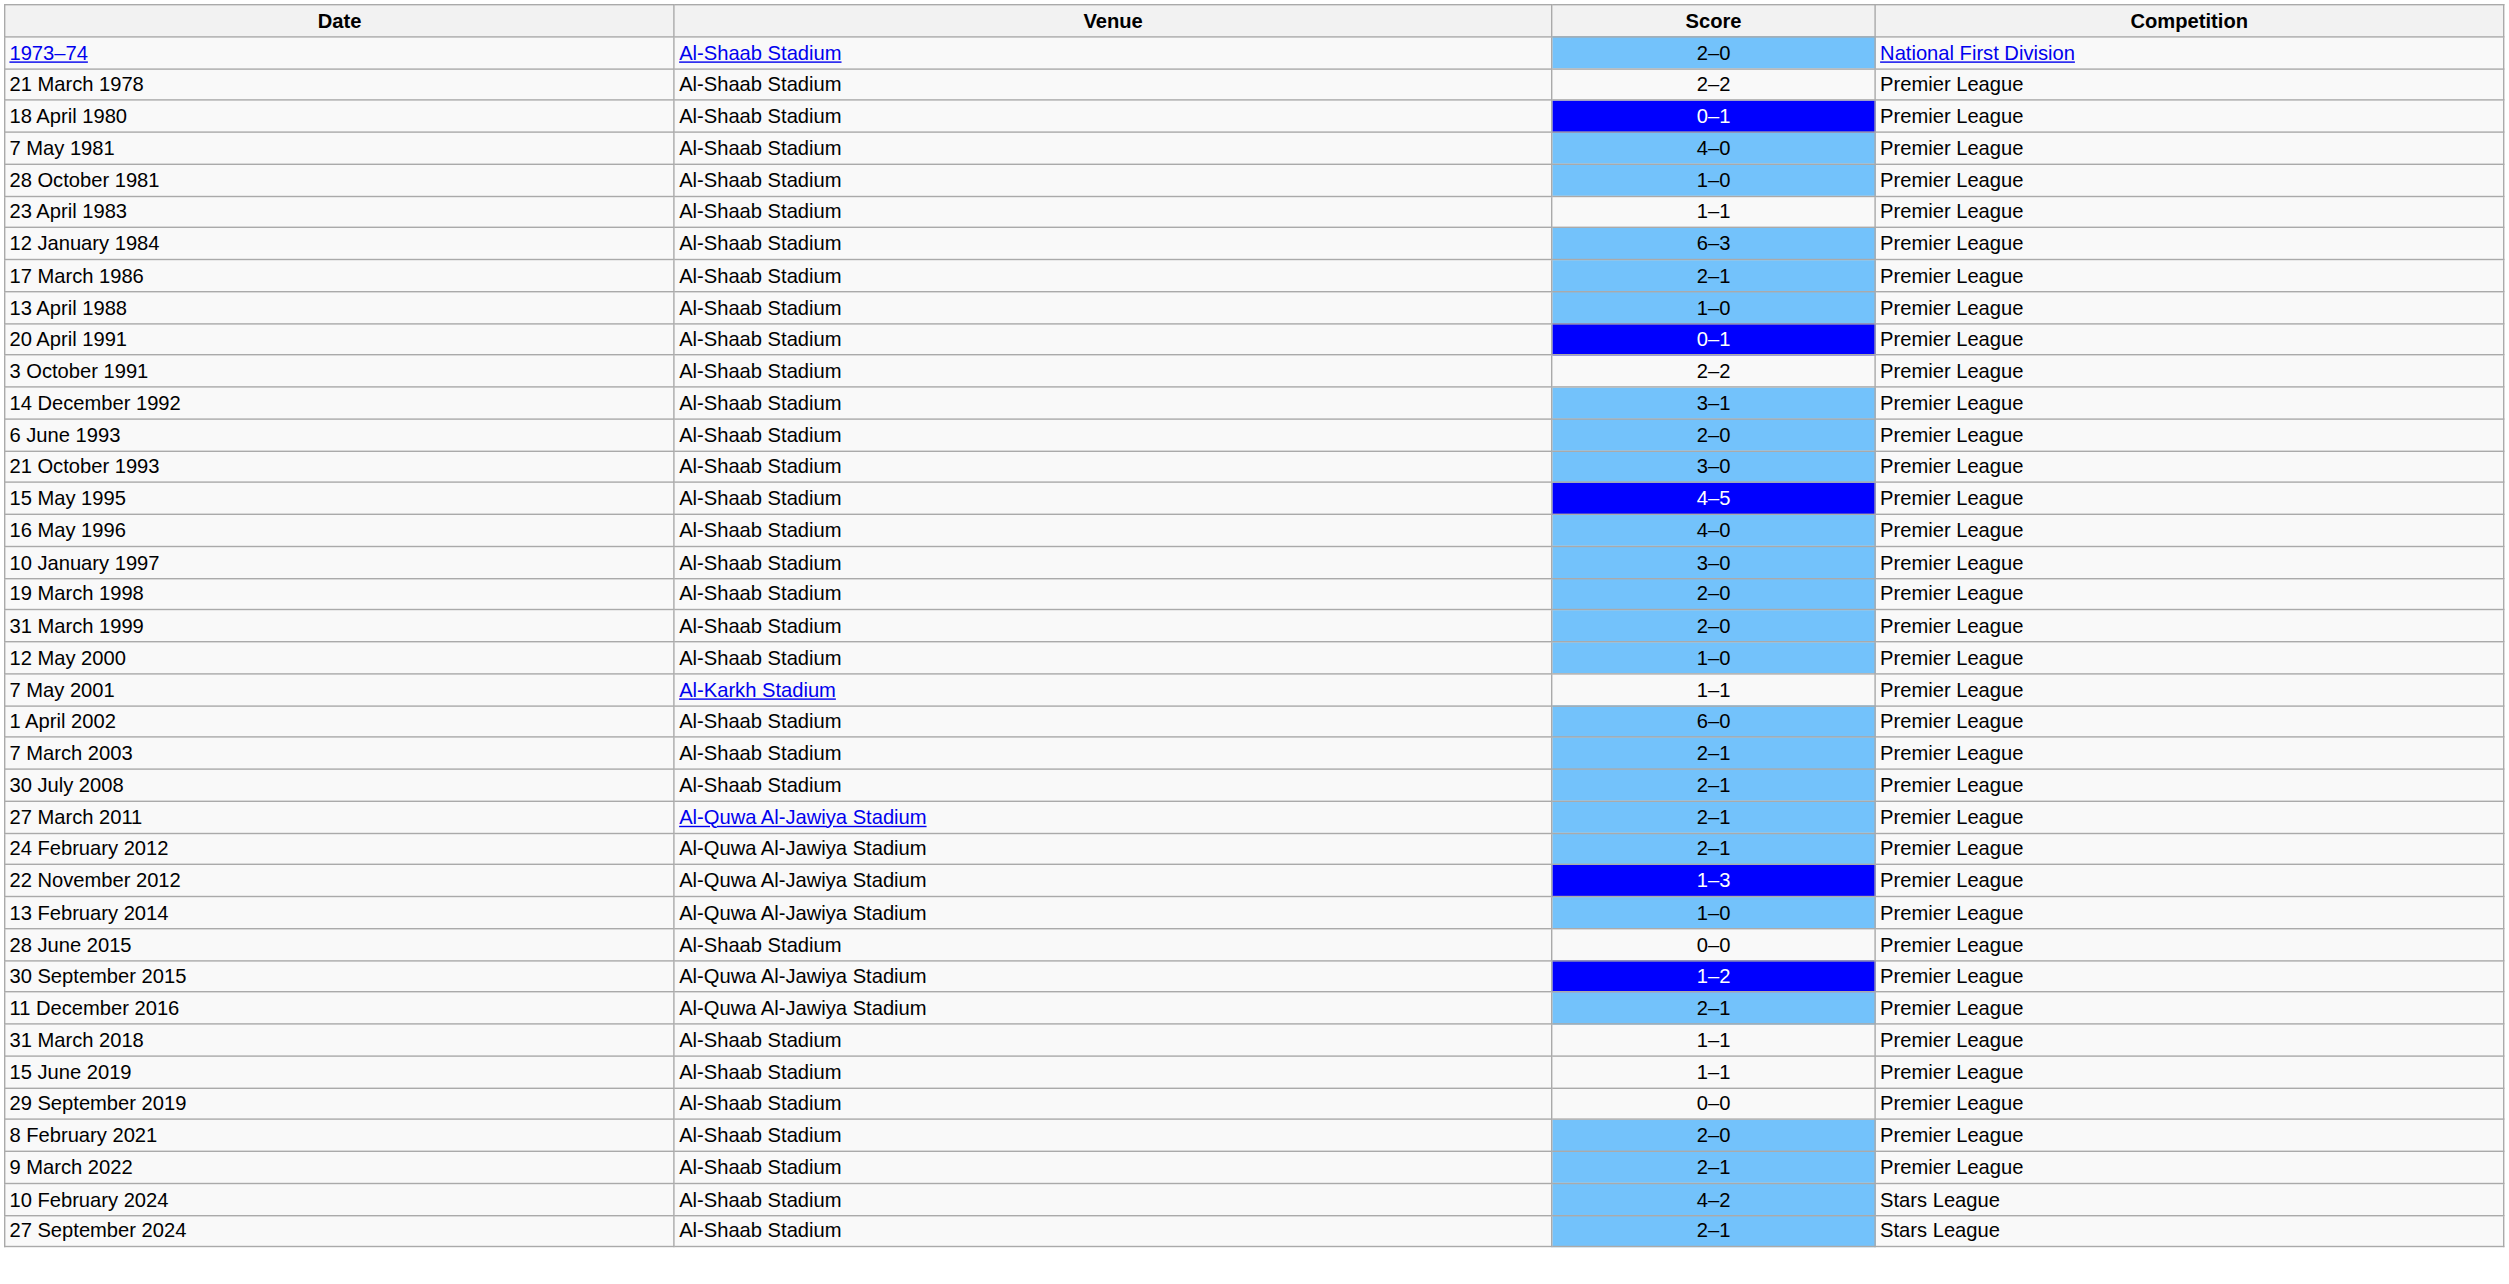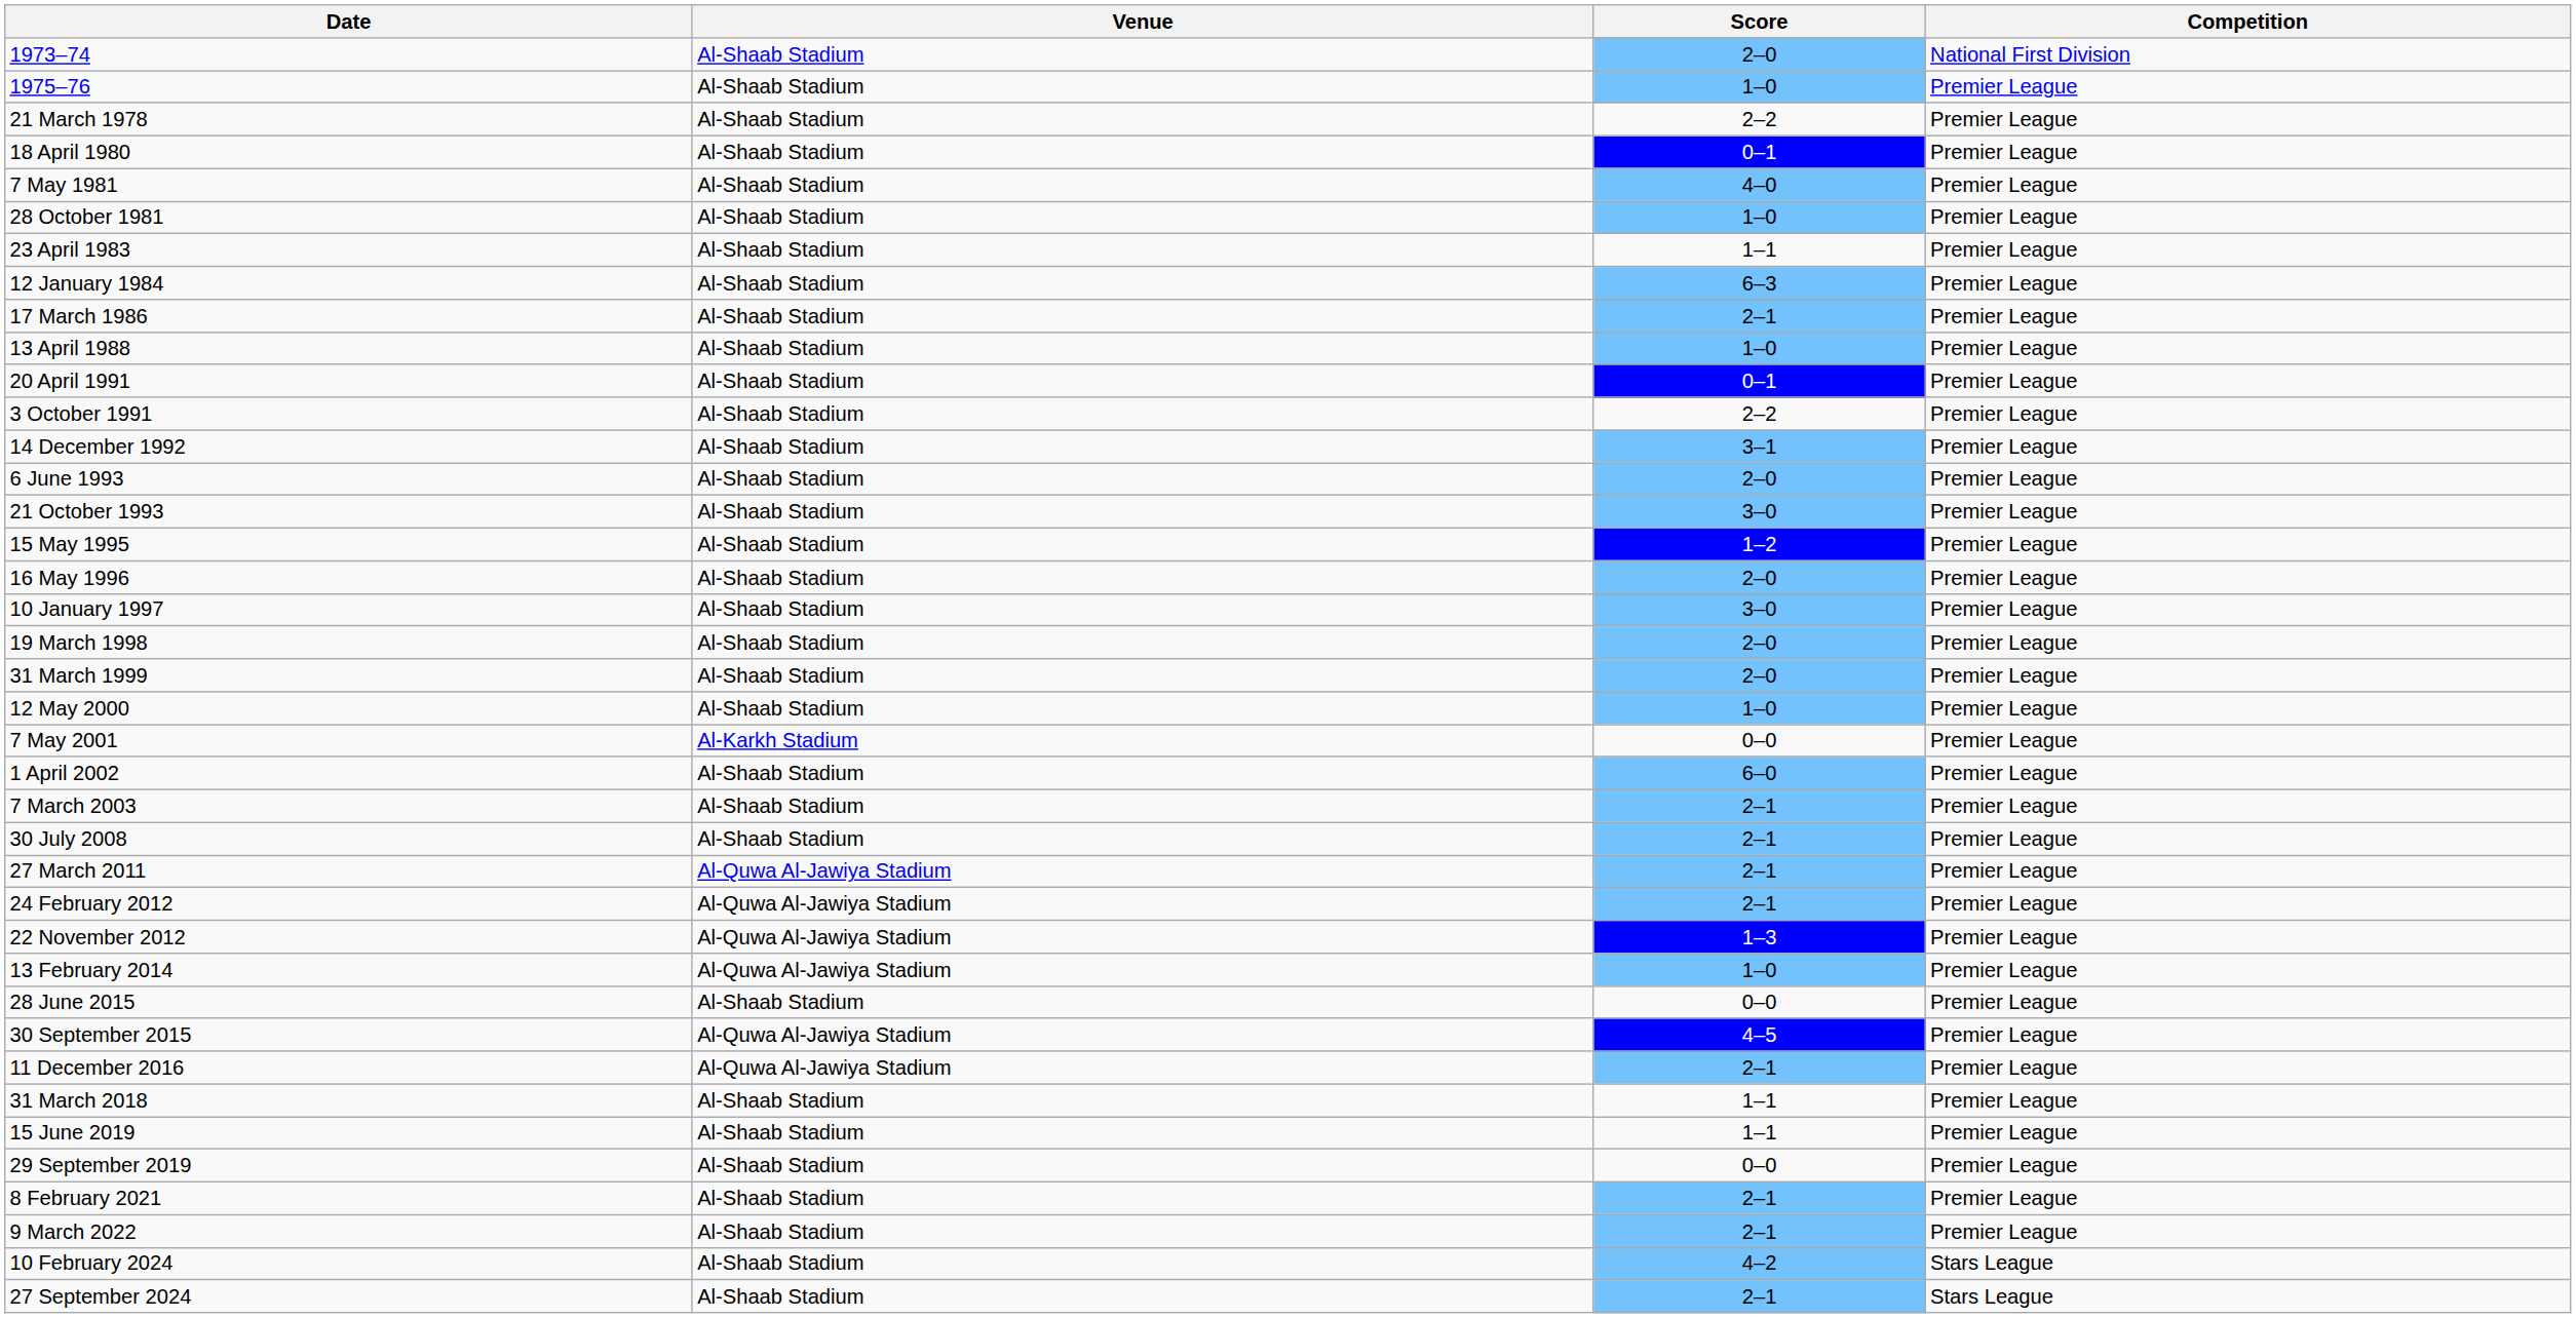 <table class="wikitable" style="font-size:90%" width=90%;>
 <tr>
 <th width=90>Date</th>
 <th width=120>Venue</th>
 <th width=35>Score</th>
 <th width=80>Competition</th>
 </tr>
 <tr>
 <td><a href='#'>1973–74</a></td>
 <td><a href='#'>Al-Shaab Stadium</a></td>
 <td align="center" style="background:#73C2FB">2–0</td>
 <td><a href='#'>National First Division</a></td>
+</tr>
+<tr>
+<td><a href='#'>1975–76</a></td>
+<td>Al-Shaab Stadium</td>
+<td align="center" style="background:#73C2FB">1–0</td>
+<td><a href='#'>Premier League</a></td>
 </tr>
 <tr>
 <td>21 March 1978</td>
 <td>Al-Shaab Stadium</td>
 <td align="center">2–2</td>
 <td>Premier League</td>
 </tr>
 <tr>
 <td>18 April 1980</td>
 <td>Al-Shaab Stadium</td>
 <td align="center" style="background-color: blue; color: white">0–1</td>
 <td>Premier League</td>
 </tr>
 <tr>
 <td>7 May 1981</td>
 <td>Al-Shaab Stadium</td>
 <td align="center" style="background:#73C2FB">4–0</td>
 <td>Premier League</td>
 </tr>
 <tr>
 <td>28 October 1981</td>
 <td>Al-Shaab Stadium</td>
 <td align="center" style="background:#73C2FB">1–0</td>
 <td>Premier League</td>
 </tr>
 <tr>
 <td>23 April 1983</td>
 <td>Al-Shaab Stadium</td>
 <td align="center">1–1</td>
 <td>Premier League</td>
 </tr>
 <tr>
 <td>12 January 1984</td>
 <td>Al-Shaab Stadium</td>
 <td align="center" style="background:#73C2FB">6–3</td>
 <td>Premier League</td>
 </tr>
 <tr>
 <td>17 March 1986</td>
 <td>Al-Shaab Stadium</td>
 <td align="center" style="background:#73C2FB">2–1</td>
 <td>Premier League</td>
 </tr>
 <tr>
 <td>13 April 1988</td>
 <td>Al-Shaab Stadium</td>
 <td align="center" style="background:#73C2FB">1–0</td>
 <td>Premier League</td>
 </tr>
 <tr>
 <td>20 April 1991</td>
 <td>Al-Shaab Stadium</td>
 <td align="center" style="background-color: blue; color: white">0–1</td>
 <td>Premier League</td>
 </tr>
 <tr>
 <td>3 October 1991</td>
 <td>Al-Shaab Stadium</td>
 <td align="center">2–2</td>
 <td>Premier League</td>
 </tr>
 <tr>
 <td>14 December 1992</td>
 <td>Al-Shaab Stadium</td>
 <td align="center" style="background:#73C2FB">3–1</td>
 <td>Premier League</td>
 </tr>
 <tr>
 <td>6 June 1993</td>
 <td>Al-Shaab Stadium</td>
 <td align="center" style="background:#73C2FB">2–0</td>
 <td>Premier League</td>
 </tr>
 <tr>
 <td>21 October 1993</td>
 <td>Al-Shaab Stadium</td>
 <td align="center" style="background:#73C2FB">3–0</td>
 <td>Premier League</td>
 </tr>
 <tr>
 <td>15 May 1995</td>
 <td>Al-Shaab Stadium</td>
-<td align="center" style="background-color: blue; color: white">4–5</td>
+<td align="center" style="background-color: blue; color: white">1–2</td>
 <td>Premier League</td>
 </tr>
 <tr>
 <td>16 May 1996</td>
 <td>Al-Shaab Stadium</td>
-<td align="center" style="background:#73C2FB">4–0</td>
+<td align="center" style="background:#73C2FB">2–0</td>
 <td>Premier League</td>
 </tr>
 <tr>
 <td>10 January 1997</td>
 <td>Al-Shaab Stadium</td>
 <td align="center" style="background:#73C2FB">3–0</td>
 <td>Premier League</td>
 </tr>
 <tr>
 <td>19 March 1998</td>
 <td>Al-Shaab Stadium</td>
 <td align="center" style="background:#73C2FB">2–0</td>
 <td>Premier League</td>
 </tr>
 <tr>
 <td>31 March 1999</td>
 <td>Al-Shaab Stadium</td>
 <td align="center" style="background:#73C2FB">2–0</td>
 <td>Premier League</td>
 </tr>
 <tr>
 <td>12 May 2000</td>
 <td>Al-Shaab Stadium</td>
 <td align="center" style="background:#73C2FB">1–0</td>
 <td>Premier League</td>
 </tr>
 <tr>
 <td>7 May 2001</td>
 <td><a href='#'>Al-Karkh Stadium</a></td>
-<td align="center">1–1</td>
+<td align="center">0–0</td>
 <td>Premier League</td>
 </tr>
 <tr>
 <td>1 April 2002</td>
 <td>Al-Shaab Stadium</td>
 <td align="center" style="background:#73C2FB">6–0</td>
 <td>Premier League</td>
 </tr>
 <tr>
 <td>7 March 2003</td>
 <td>Al-Shaab Stadium</td>
 <td align="center" style="background:#73C2FB">2–1</td>
 <td>Premier League</td>
 </tr>
 <tr>
 <td>30 July 2008</td>
 <td>Al-Shaab Stadium</td>
 <td align="center" style="background:#73C2FB">2–1</td>
 <td>Premier League</td>
 </tr>
 <tr>
 <td>27 March 2011</td>
 <td><a href='#'>Al-Quwa Al-Jawiya Stadium</a></td>
 <td align="center" style="background:#73C2FB">2–1</td>
 <td>Premier League</td>
 </tr>
 <tr>
 <td>24 February 2012</td>
 <td>Al-Quwa Al-Jawiya Stadium</td>
 <td align="center" style="background:#73C2FB">2–1</td>
 <td>Premier League</td>
 </tr>
 <tr>
 <td>22 November 2012</td>
 <td>Al-Quwa Al-Jawiya Stadium</td>
 <td align="center" style="background-color: blue; color: white">1–3</td>
 <td>Premier League</td>
 </tr>
 <tr>
 <td>13 February 2014</td>
 <td>Al-Quwa Al-Jawiya Stadium</td>
 <td align="center" style="background:#73C2FB">1–0</td>
 <td>Premier League</td>
 </tr>
 <tr>
 <td>28 June 2015</td>
 <td>Al-Shaab Stadium</td>
 <td align="center">0–0</td>
 <td>Premier League</td>
 </tr>
 <tr>
 <td>30 September 2015</td>
 <td>Al-Quwa Al-Jawiya Stadium</td>
-<td align="center" style="background-color: blue; color: white">1–2</td>
+<td align="center" style="background-color: blue; color: white">4–5</td>
 <td>Premier League</td>
 </tr>
 <tr>
 <td>11 December 2016</td>
 <td>Al-Quwa Al-Jawiya Stadium</td>
 <td align="center" style="background:#73C2FB">2–1</td>
 <td>Premier League</td>
 </tr>
 <tr>
 <td>31 March 2018</td>
 <td>Al-Shaab Stadium</td>
 <td align="center">1–1</td>
 <td>Premier League</td>
 </tr>
 <tr>
 <td>15 June 2019</td>
 <td>Al-Shaab Stadium</td>
 <td align="center">1–1</td>
 <td>Premier League</td>
 </tr>
 <tr>
 <td>29 September 2019</td>
 <td>Al-Shaab Stadium</td>
 <td align="center">0–0</td>
 <td>Premier League</td>
 </tr>
 <tr>
 <td>8 February 2021</td>
 <td>Al-Shaab Stadium</td>
-<td align="center" style="background:#73C2FB">2–0</td>
+<td align="center" style="background:#73C2FB">2–1</td>
 <td>Premier League</td>
 </tr>
 <tr>
 <td>9 March 2022</td>
 <td>Al-Shaab Stadium</td>
 <td align="center" style="background:#73C2FB">2–1</td>
 <td>Premier League</td>
 </tr>
 <tr>
 <td>10 February 2024</td>
 <td>Al-Shaab Stadium</td>
 <td align="center" style="background:#73C2FB">4–2</td>
 <td>Stars League</td>
 </tr>
 <tr>
 <td>27 September 2024</td>
 <td>Al-Shaab Stadium</td>
 <td align="center" style="background:#73C2FB">2–1</td>
 <td>Stars League</td>
 </tr>
 </table>
